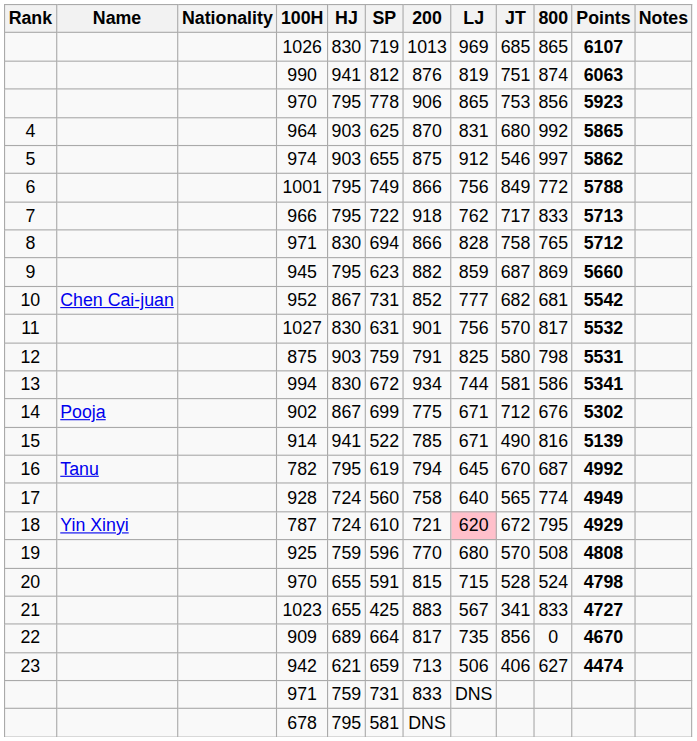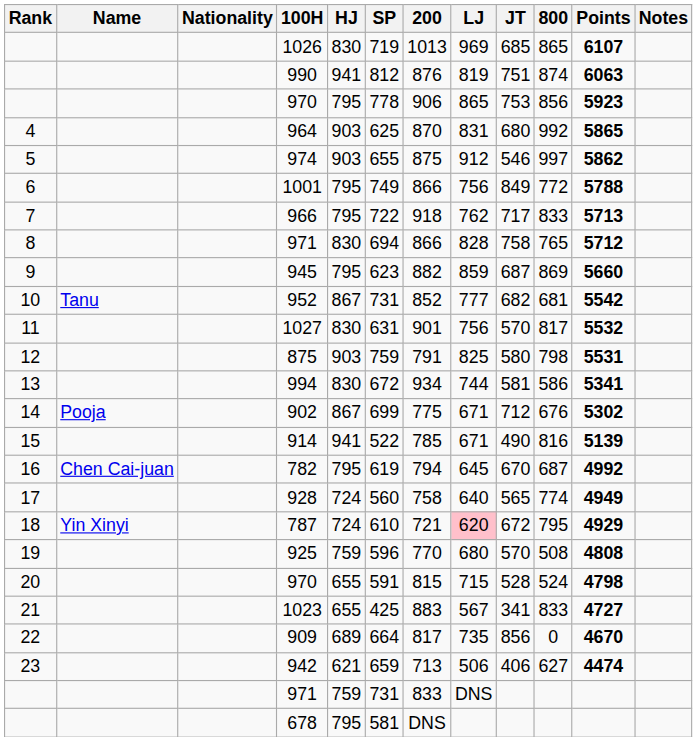 <table class="wikitable sortable" style="text-align:center">
 <tr>
 <th>Rank</th>
 <th>Name</th>
 <th>Nationality</th>
 <th>100H</th>
 <th>HJ</th>
 <th>SP</th>
 <th>200</th>
 <th>LJ</th>
 <th>JT</th>
 <th>800</th>
 <th>Points</th>
 <th>Notes</th>
 </tr>
 <tr>
 <td></td>
 <td align=left></td>
 <td align=left></td>
 <td>1026</td>
 <td>830</td>
 <td>719</td>
 <td>1013</td>
 <td>969</td>
 <td>685</td>
 <td>865</td>
 <td><strong>6107</strong></td>
 <td></td>
 </tr>
 <tr>
 <td></td>
 <td align=left></td>
 <td align=left></td>
 <td>990</td>
 <td>941</td>
 <td>812</td>
 <td>876</td>
 <td>819</td>
 <td>751</td>
 <td>874</td>
 <td><strong>6063</strong></td>
 <td></td>
 </tr>
 <tr>
 <td></td>
 <td align=left></td>
 <td align=left></td>
 <td>970</td>
 <td>795</td>
 <td>778</td>
 <td>906</td>
 <td>865</td>
 <td>753</td>
 <td>856</td>
 <td><strong>5923</strong></td>
 <td></td>
 </tr>
 <tr>
 <td>4</td>
 <td align=left></td>
 <td align=left></td>
 <td>964</td>
 <td>903</td>
 <td>625</td>
 <td>870</td>
 <td>831</td>
 <td>680</td>
 <td>992</td>
 <td><strong>5865</strong></td>
 <td></td>
 </tr>
 <tr>
 <td>5</td>
 <td align=left></td>
 <td align=left></td>
 <td>974</td>
 <td>903</td>
 <td>655</td>
 <td>875</td>
 <td>912</td>
 <td>546</td>
 <td>997</td>
 <td><strong>5862</strong></td>
 <td></td>
 </tr>
 <tr>
 <td>6</td>
 <td align=left></td>
 <td align=left></td>
 <td>1001</td>
 <td>795</td>
 <td>749</td>
 <td>866</td>
 <td>756</td>
 <td>849</td>
 <td>772</td>
 <td><strong>5788</strong></td>
 <td></td>
 </tr>
 <tr>
 <td>7</td>
 <td align=left></td>
 <td align=left></td>
 <td>966</td>
 <td>795</td>
 <td>722</td>
 <td>918</td>
 <td>762</td>
 <td>717</td>
 <td>833</td>
 <td><strong>5713</strong></td>
 <td></td>
 </tr>
 <tr>
 <td>8</td>
 <td align=left></td>
 <td align=left></td>
 <td>971</td>
 <td>830</td>
 <td>694</td>
 <td>866</td>
 <td>828</td>
 <td>758</td>
 <td>765</td>
 <td><strong>5712</strong></td>
 <td></td>
 </tr>
 <tr>
 <td>9</td>
 <td align=left></td>
 <td align=left></td>
 <td>945</td>
 <td>795</td>
 <td>623</td>
 <td>882</td>
 <td>859</td>
 <td>687</td>
 <td>869</td>
 <td><strong>5660</strong></td>
 <td></td>
 </tr>
 <tr>
 <td>10</td>
-<td align=left><a href='#'>Chen Cai-juan</a></td>
+<td align=left><a href='#'>Tanu</a></td>
 <td align=left></td>
 <td>952</td>
 <td>867</td>
 <td>731</td>
 <td>852</td>
 <td>777</td>
 <td>682</td>
 <td>681</td>
 <td><strong>5542</strong></td>
 <td></td>
 </tr>
 <tr>
 <td>11</td>
 <td align=left></td>
 <td align=left></td>
 <td>1027</td>
 <td>830</td>
 <td>631</td>
 <td>901</td>
 <td>756</td>
 <td>570</td>
 <td>817</td>
 <td><strong>5532</strong></td>
 <td></td>
 </tr>
 <tr>
 <td>12</td>
 <td align=left></td>
 <td align=left></td>
 <td>875</td>
 <td>903</td>
 <td>759</td>
 <td>791</td>
 <td>825</td>
 <td>580</td>
 <td>798</td>
 <td><strong>5531</strong></td>
 <td></td>
 </tr>
 <tr>
 <td>13</td>
 <td align=left></td>
 <td align=left></td>
 <td>994</td>
 <td>830</td>
 <td>672</td>
 <td>934</td>
 <td>744</td>
 <td>581</td>
 <td>586</td>
 <td><strong>5341</strong></td>
 <td></td>
 </tr>
 <tr>
 <td>14</td>
 <td align=left><a href='#'>Pooja</a></td>
 <td align=left></td>
 <td>902</td>
 <td>867</td>
 <td>699</td>
 <td>775</td>
 <td>671</td>
 <td>712</td>
 <td>676</td>
 <td><strong>5302</strong></td>
 <td></td>
 </tr>
 <tr>
 <td>15</td>
 <td align=left></td>
 <td align=left></td>
 <td>914</td>
 <td>941</td>
 <td>522</td>
 <td>785</td>
 <td>671</td>
 <td>490</td>
 <td>816</td>
 <td><strong>5139</strong></td>
 <td></td>
 </tr>
 <tr>
 <td>16</td>
-<td align=left><a href='#'>Tanu</a></td>
+<td align=left><a href='#'>Chen Cai-juan</a></td>
 <td align=left></td>
 <td>782</td>
 <td>795</td>
 <td>619</td>
 <td>794</td>
 <td>645</td>
 <td>670</td>
 <td>687</td>
 <td><strong>4992</strong></td>
 <td></td>
 </tr>
 <tr>
 <td>17</td>
 <td align=left></td>
 <td align=left></td>
 <td>928</td>
 <td>724</td>
 <td>560</td>
 <td>758</td>
 <td>640</td>
 <td>565</td>
 <td>774</td>
 <td><strong>4949</strong></td>
 <td></td>
 </tr>
 <tr>
 <td>18</td>
 <td align=left><a href='#'>Yin Xinyi</a></td>
 <td align=left></td>
 <td>787</td>
 <td>724</td>
 <td>610</td>
 <td>721</td>
 <td style="background: pink;">620</td>
 <td>672</td>
 <td>795</td>
 <td><strong>4929</strong></td>
 <td></td>
 </tr>
 <tr>
 <td>19</td>
 <td align=left></td>
 <td align=left></td>
 <td>925</td>
 <td>759</td>
 <td>596</td>
 <td>770</td>
 <td>680</td>
 <td>570</td>
 <td>508</td>
 <td><strong>4808</strong></td>
 <td></td>
 </tr>
 <tr>
 <td>20</td>
 <td align=left></td>
 <td align=left></td>
 <td>970</td>
 <td>655</td>
 <td>591</td>
 <td>815</td>
 <td>715</td>
 <td>528</td>
 <td>524</td>
 <td><strong>4798</strong></td>
 <td></td>
 </tr>
 <tr>
 <td>21</td>
 <td align=left></td>
 <td align=left></td>
 <td>1023</td>
 <td>655</td>
 <td>425</td>
 <td>883</td>
 <td>567</td>
 <td>341</td>
 <td>833</td>
 <td><strong>4727</strong></td>
 <td></td>
 </tr>
 <tr>
 <td>22</td>
 <td align=left></td>
 <td align=left></td>
 <td>909</td>
 <td>689</td>
 <td>664</td>
 <td>817</td>
 <td>735</td>
 <td>856</td>
 <td>0</td>
 <td><strong>4670</strong></td>
 <td></td>
 </tr>
 <tr>
 <td>23</td>
 <td align=left></td>
 <td align=left></td>
 <td>942</td>
 <td>621</td>
 <td>659</td>
 <td>713</td>
 <td>506</td>
 <td>406</td>
 <td>627</td>
 <td><strong>4474</strong></td>
 <td></td>
 </tr>
 <tr>
 <td></td>
 <td align=left></td>
 <td align=left></td>
 <td>971</td>
 <td>759</td>
 <td>731</td>
 <td>833</td>
 <td>DNS</td>
 <td></td>
 <td></td>
 <td><strong></strong></td>
 <td></td>
 </tr>
 <tr>
 <td></td>
 <td align=left></td>
 <td align=left></td>
 <td>678</td>
 <td>795</td>
 <td>581</td>
 <td>DNS</td>
 <td></td>
 <td></td>
 <td></td>
 <td><strong></strong></td>
 <td></td>
 </tr>
 </table>
